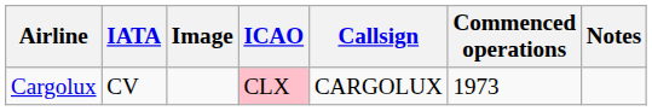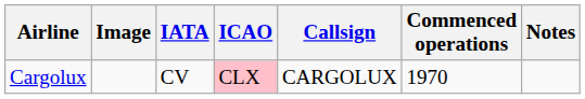 <table class="wikitable sortable">
 <tr valign="middle">
 <th>Airline</th>
+<th>Image</th>
 <th><a href='#'>IATA</a></th>
-<th>Image</th>
 <th><a href='#'>ICAO</a></th>
 <th><a href='#'>Callsign</a></th>
 <th>Commenced<br>operations</th>
 <th>Notes</th>
 </tr>
 <tr>
 <td><a href='#'>Cargolux</a></td>
+<td></td>
 <td>CV</td>
-<td></td>
 <td style="background: pink;">CLX</td>
 <td>CARGOLUX</td>
-<td>1973</td>
+<td>1970</td>
 <td></td>
 </tr>
 </table>
